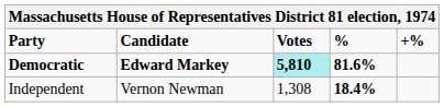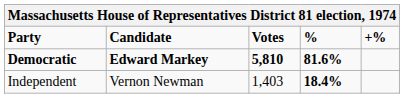 <table class="wikitable">
 <tr>
 <th colspan="5">Massachusetts House of Representatives District 81 election, 1974</th>
 </tr>
 <tr>
 <td><strong>Party</strong></td>
 <td><strong>Candidate</strong></td>
 <td><strong>Votes</strong></td>
 <td><strong>%</strong></td>
 <td><strong>+%</strong></td>
 </tr>
 <tr>
 <td><strong>Democratic</strong></td>
 <td><strong>Edward Markey</strong></td>
-<td style="background: paleturquoise;"><strong>5,810</strong></td>
+<td><strong>5,810</strong></td>
 <td><strong>81.6%</strong></td>
 <td></td>
 </tr>
 <tr>
 <td>Independent</td>
 <td>Vernon Newman</td>
-<td>1,308</td>
+<td>1,403</td>
 <td><strong>18.4%</strong></td>
 <td></td>
 </tr>
 </table>
